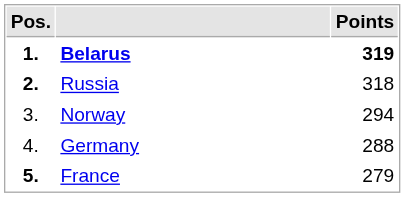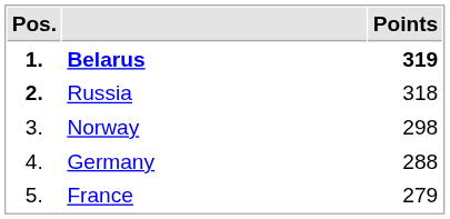 <table cellspacing="1" cellpadding="3" style="border:1px solid #AAAAAA;font-size:90%">
 <tr bgcolor="#E4E4E4">
 <th style="border-bottom:1px solid #AAAAAA" width=10>Pos.</th>
 <th style="border-bottom:1px solid #AAAAAA" width=200></th>
 <th style="border-bottom:1px solid #AAAAAA" width=20>Points</th>
 </tr>
 <tr>
 <td align="center"><strong>1.</strong></td>
 <td> <strong><a href='#'>Belarus</a></strong></td>
 <td align="right"><strong>319</strong></td>
 </tr>
 <tr>
 <td align="center"><strong>2.</strong></td>
 <td> <a href='#'>Russia</a></td>
 <td align="right">318</td>
 </tr>
 <tr>
 <td align="center">3.</td>
 <td> <a href='#'>Norway</a></td>
-<td align="right">294</td>
+<td align="right">298</td>
 </tr>
 <tr>
 <td align="center">4.</td>
 <td> <a href='#'>Germany</a></td>
 <td align="right">288</td>
 </tr>
 <tr>
-<td align="center"><strong>5.</strong></td>
+<td align="center">5.</td>
 <td> <a href='#'>France</a></td>
 <td align="right">279</td>
 </tr>
 </table>
